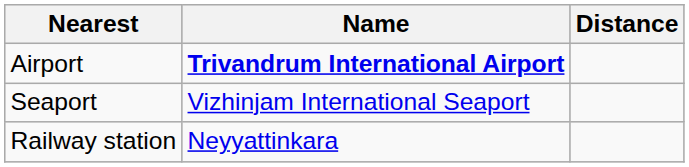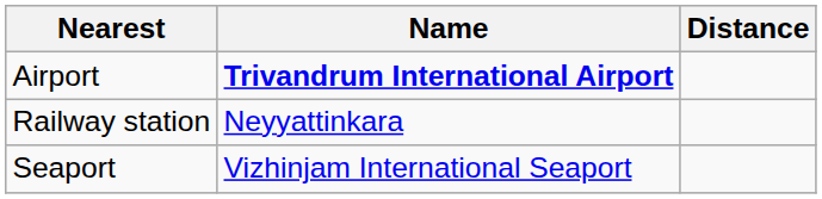 <table class="wikitable" border="1">
 <tr>
 <th>Nearest</th>
 <th>Name</th>
 <th>Distance</th>
 </tr>
 <tr>
 <td>Airport</td>
 <td><strong><a href='#'>Trivandrum International Airport</a></strong></td>
 <td></td>
 </tr>
 <tr>
+<td>Railway station</td>
+<td><a href='#'>Neyyattinkara</a></td>
+<td></td>
+</tr>
+<tr>
 <td>Seaport</td>
 <td><a href='#'>Vizhinjam International Seaport</a></td>
 <td></td>
 </tr>
-<tr>
-<td>Railway station</td>
-<td><a href='#'>Neyyattinkara</a></td>
-<td></td>
-</tr>
 </table>
